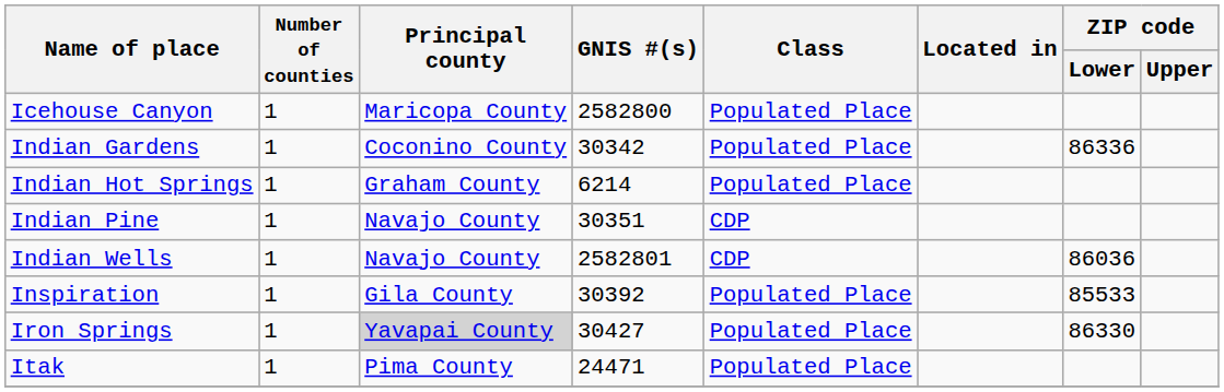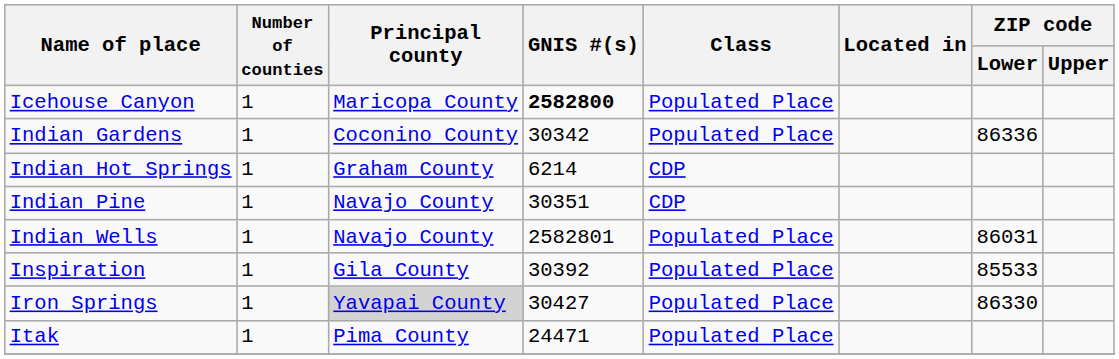 <table class="wikitable sortable">
 <tr>
 <th rowspan=2>Name of place</th>
 <th rowspan=2><small>Number <br>of<br>counties</small></th>
 <th rowspan=2>Principal <br> county</th>
 <th rowspan=2>GNIS #(s)</th>
 <th rowspan=2>Class</th>
 <th rowspan=2>Located in</th>
 <th colspan=2>ZIP code</th>
 </tr>
 <tr>
 <th>Lower</th>
 <th>Upper</th>
 </tr>
 <tr>
 <td><a href='#'>Icehouse Canyon</a></td>
 <td>1</td>
 <td><a href='#'>Maricopa County</a></td>
-<td>2582800</td>
+<td><strong>2582800</strong></td>
 <td><a href='#'>Populated Place</a></td>
 <td></td>
 <td></td>
 <td></td>
 </tr>
 <tr>
 <td><a href='#'>Indian Gardens</a></td>
 <td>1</td>
 <td><a href='#'>Coconino County</a></td>
 <td>30342</td>
 <td><a href='#'>Populated Place</a></td>
 <td></td>
 <td>86336</td>
 <td></td>
 </tr>
 <tr>
 <td><a href='#'>Indian Hot Springs</a></td>
 <td>1</td>
 <td><a href='#'>Graham County</a></td>
 <td>6214</td>
-<td><a href='#'>Populated Place</a></td>
+<td><a href='#'>CDP</a></td>
 <td></td>
 <td></td>
 <td></td>
 </tr>
 <tr>
 <td><a href='#'>Indian Pine</a></td>
 <td>1</td>
 <td><a href='#'>Navajo County</a></td>
 <td>30351</td>
 <td><a href='#'>CDP</a></td>
 <td></td>
 <td></td>
 <td></td>
 </tr>
 <tr>
 <td><a href='#'>Indian Wells</a></td>
 <td>1</td>
 <td><a href='#'>Navajo County</a></td>
 <td>2582801</td>
-<td><a href='#'>CDP</a></td>
+<td><a href='#'>Populated Place</a></td>
 <td></td>
-<td>86036</td>
+<td>86031</td>
 <td></td>
 </tr>
 <tr>
 <td><a href='#'>Inspiration</a></td>
 <td>1</td>
 <td><a href='#'>Gila County</a></td>
 <td>30392</td>
 <td><a href='#'>Populated Place</a></td>
 <td></td>
 <td>85533</td>
 <td></td>
 </tr>
 <tr>
 <td><a href='#'>Iron Springs</a></td>
 <td>1</td>
 <td style="background: lightgrey;"><a href='#'>Yavapai County</a></td>
 <td>30427</td>
 <td><a href='#'>Populated Place</a></td>
 <td></td>
 <td>86330</td>
 <td></td>
 </tr>
 <tr>
 <td><a href='#'>Itak</a></td>
 <td>1</td>
 <td><a href='#'>Pima County</a></td>
 <td>24471</td>
 <td><a href='#'>Populated Place</a></td>
 <td></td>
 <td></td>
 <td></td>
 </tr>
 <tr>
 </tr>
 </table>
